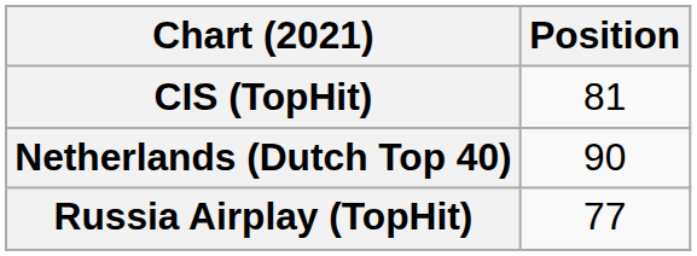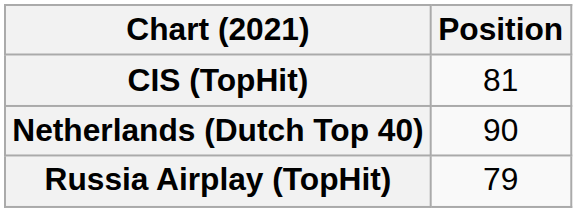 <table class="wikitable sortable plainrowheaders" style="text-align:center;">
 <tr>
 <th scope="col">Chart (2021)</th>
 <th scope="col">Position</th>
 </tr>
 <tr>
 <th scope="row">CIS (TopHit)</th>
 <td>81</td>
 </tr>
 <tr>
 <th scope="row">Netherlands (Dutch Top 40)</th>
 <td>90</td>
 </tr>
 <tr>
 <th scope="row">Russia Airplay (TopHit)</th>
-<td>77</td>
+<td>79</td>
 </tr>
 </table>
